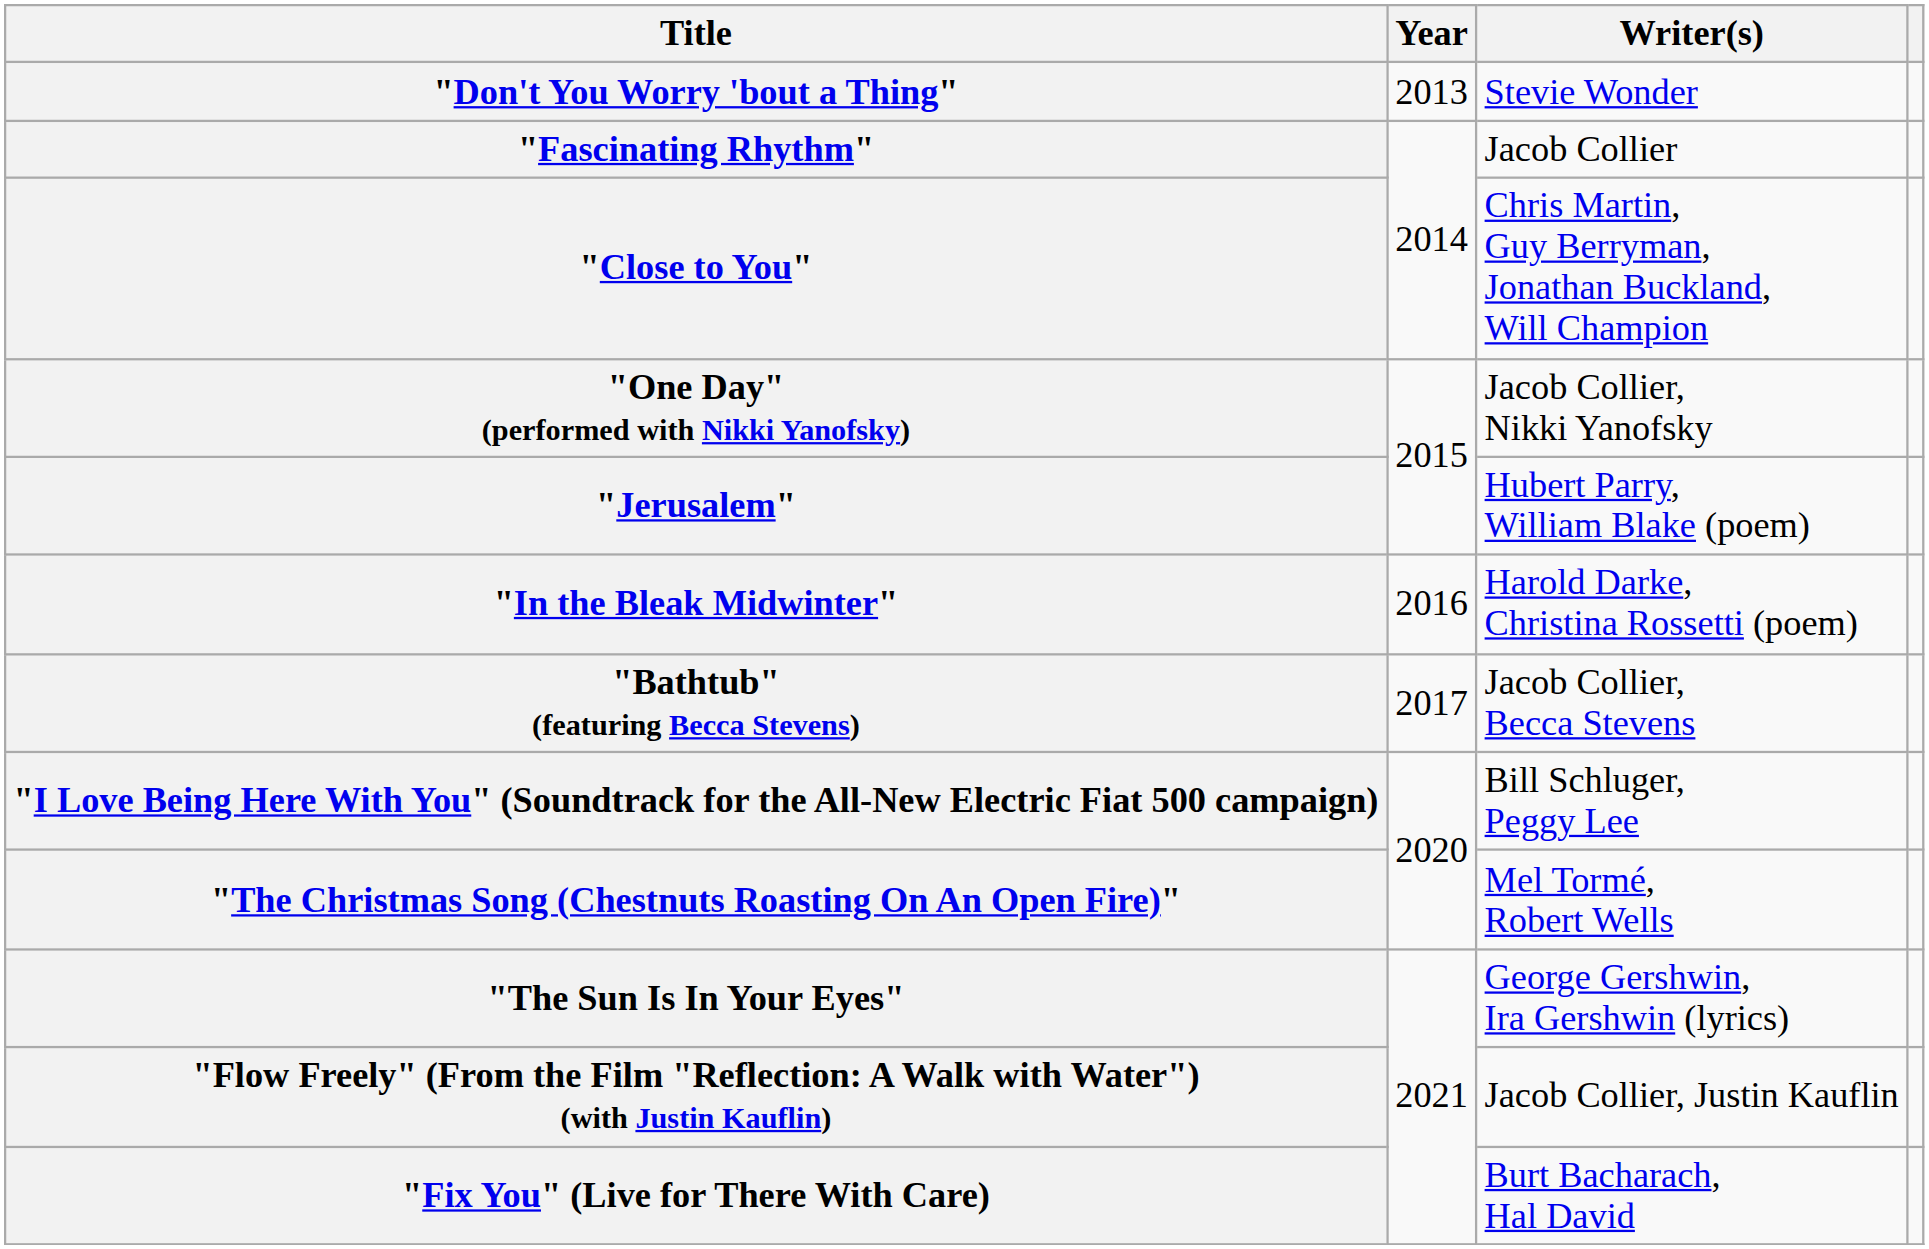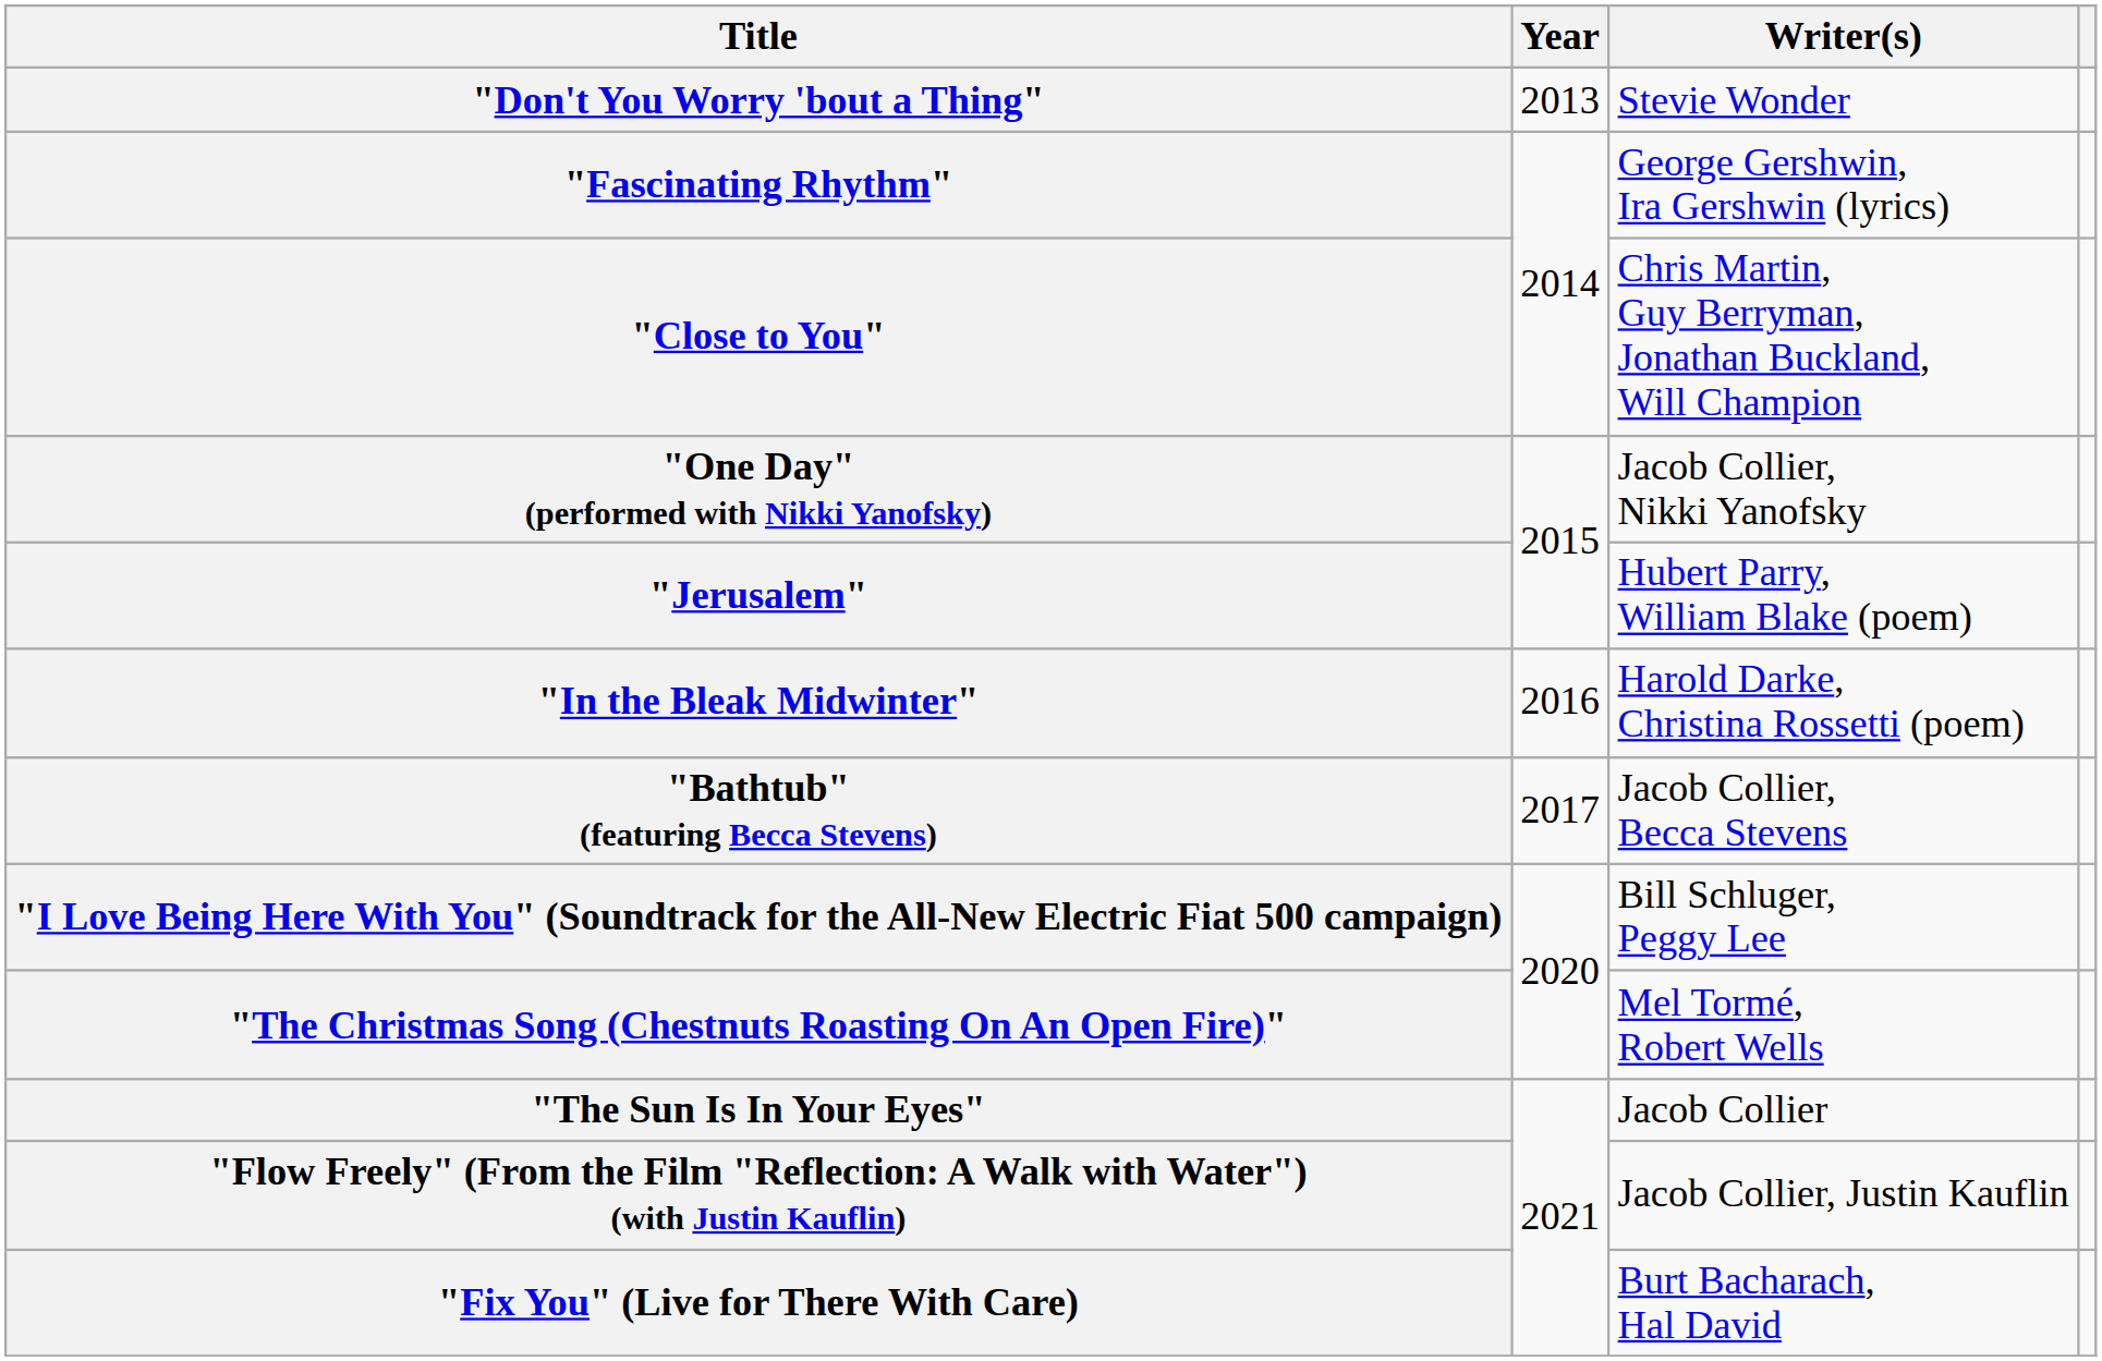 <table class="wikitable plainrowheaders">
 <tr>
 <th scope="col">Title</th>
 <th scope="col">Year</th>
 <th scope="col">Writer(s)</th>
 <th scope="col"></th>
 </tr>
 <tr>
 <th scope="row">"<a href='#'>Don't You Worry 'bout a Thing</a>"</th>
 <td style="text-align:center;">2013</td>
 <td><a href='#'>Stevie Wonder</a></td>
 <td style="text-align:center;"></td>
 </tr>
 <tr>
 <th scope="row">"<a href='#'>Fascinating Rhythm</a>"</th>
 <td rowspan="2" style="text-align:center;">2014</td>
-<td>Jacob Collier</td>
+<td><a href='#'>George Gershwin</a>,<br><a href='#'>Ira Gershwin</a> (lyrics)</td>
 <td style="text-align:center;"></td>
 </tr>
 <tr>
 <th scope="row">"<a href='#'>Close to You</a>"</th>
 <td><a href='#'>Chris Martin</a>,<br><a href='#'>Guy Berryman</a>,<br><a href='#'>Jonathan Buckland</a>,<br><a href='#'>Will Champion</a></td>
 <td style="text-align:center;"></td>
 </tr>
 <tr>
 <th scope="row">"One Day"<br><small>(performed with <a href='#'>Nikki Yanofsky</a>)</small></th>
 <td rowspan="2" style="text-align:center;">2015</td>
 <td>Jacob Collier,<br>Nikki Yanofsky</td>
 <td style="text-align:center;"></td>
 </tr>
 <tr>
 <th scope="row">"<a href='#'>Jerusalem</a>"</th>
 <td><a href='#'>Hubert Parry</a>,<br><a href='#'>William Blake</a> (poem)</td>
 <td style="text-align:center;"></td>
 </tr>
 <tr>
 <th scope="row">"<a href='#'>In the Bleak Midwinter</a>"</th>
 <td style="text-align:center;">2016</td>
 <td><a href='#'>Harold Darke</a>,<br><a href='#'>Christina Rossetti</a> (poem)</td>
 <td style="text-align:center;"></td>
 </tr>
 <tr>
 <th scope="row">"Bathtub"<br><small>(featuring <a href='#'>Becca Stevens</a>)</small></th>
 <td style="text-align:center;">2017</td>
 <td>Jacob Collier,<br><a href='#'>Becca Stevens</a></td>
 <td style="text-align:center;"></td>
 </tr>
 <tr>
 <th scope="row">"<a href='#'>I Love Being Here With You</a>" (Soundtrack for the All-New Electric Fiat 500 campaign)</th>
 <td rowspan="2" style="text-align:center;">2020</td>
 <td>Bill Schluger,<br><a href='#'>Peggy Lee</a></td>
 <td style="text-align:center;"></td>
 </tr>
 <tr>
 <th scope="row">"<a href='#'>The Christmas Song (Chestnuts Roasting On An Open Fire)</a>"</th>
 <td><a href='#'>Mel Tormé</a>,<br><a href='#'>Robert Wells</a></td>
 <td style="text-align:center;"></td>
 </tr>
 <tr>
 <th scope="row">"The Sun Is In Your Eyes"</th>
 <td rowspan="3" style="text-align:center;">2021</td>
-<td><a href='#'>George Gershwin</a>,<br><a href='#'>Ira Gershwin</a> (lyrics)</td>
+<td>Jacob Collier</td>
 <td style="text-align:center;"></td>
 </tr>
 <tr>
 <th scope="row">"Flow Freely" (From the Film "Reflection: A Walk with Water")<br><small>(with <a href='#'>Justin Kauflin</a>)</small></th>
 <td>Jacob Collier, Justin Kauflin</td>
 <td style="text-align:center;"></td>
 </tr>
 <tr>
 <th scope="row">"<a href='#'>Fix You</a>" (Live for There With Care)</th>
 <td><a href='#'>Burt Bacharach</a>,<br><a href='#'>Hal David</a></td>
 <td style="text-align:center;"></td>
 </tr>
 <tr>
 </tr>
 </table>
